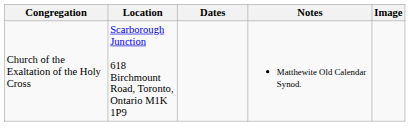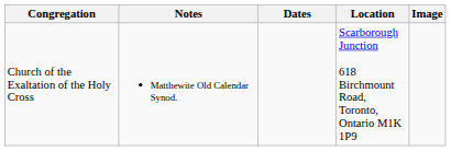 <table class="wikitable">
 <tr>
 <th width=28%>Congregation</th>
+<th width=35%>Notes</th>
+<th width=20%>Dates</th>
 <th width=18%>Location</th>
-<th width=20%>Dates</th>
-<th width=35%>Notes</th>
 <th width=7%>Image</th>
 </tr>
 <tr>
 <td>Church of the Exaltation of the Holy Cross</td>
+<td><br><ul><li><small>Matthewite Old Calendar Synod.</small></li></ul></td>
+<td></td>
 <td><a href='#'>Scarborough Junction</a><br><br>618 Birchmount Road, Toronto, Ontario M1K 1P9</td>
-<td></td>
-<td><br><ul><li><small>Matthewite Old Calendar Synod.</small></li></ul></td>
 <td></td>
 </tr>
 </table>
